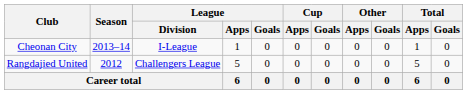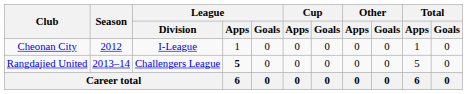 <table class="wikitable" style="text-align: center">
 <tr>
 <th rowspan="2">Club</th>
 <th rowspan="2">Season</th>
 <th colspan="3">League</th>
 <th colspan="2">Cup</th>
 <th colspan="2">Other</th>
 <th colspan="2">Total</th>
 </tr>
 <tr>
 <th>Division</th>
 <th>Apps</th>
 <th>Goals</th>
 <th>Apps</th>
 <th>Goals</th>
 <th>Apps</th>
 <th>Goals</th>
 <th>Apps</th>
 <th>Goals</th>
 </tr>
 <tr>
 <td><a href='#'>Cheonan City</a></td>
-<td><a href='#'>2013–14</a></td>
+<td><a href='#'>2012</a></td>
 <td><a href='#'>I-League</a></td>
 <td>1</td>
 <td>0</td>
 <td>0</td>
 <td>0</td>
 <td>0</td>
 <td>0</td>
 <td>1</td>
 <td>0</td>
 </tr>
 <tr>
 <td><a href='#'>Rangdajied United</a></td>
-<td><a href='#'>2012</a></td>
+<td><a href='#'>2013–14</a></td>
 <td><a href='#'>Challengers League</a></td>
-<td>5</td>
+<td><strong>5</strong></td>
 <td>0</td>
 <td>0</td>
 <td>0</td>
 <td>0</td>
 <td>0</td>
 <td>5</td>
 <td>0</td>
 </tr>
 <tr>
 <th colspan=3>Career total</th>
 <th>6</th>
 <th>0</th>
 <th>0</th>
 <th>0</th>
 <th>0</th>
 <th>0</th>
 <th>6</th>
 <th>0</th>
 </tr>
 </table>
